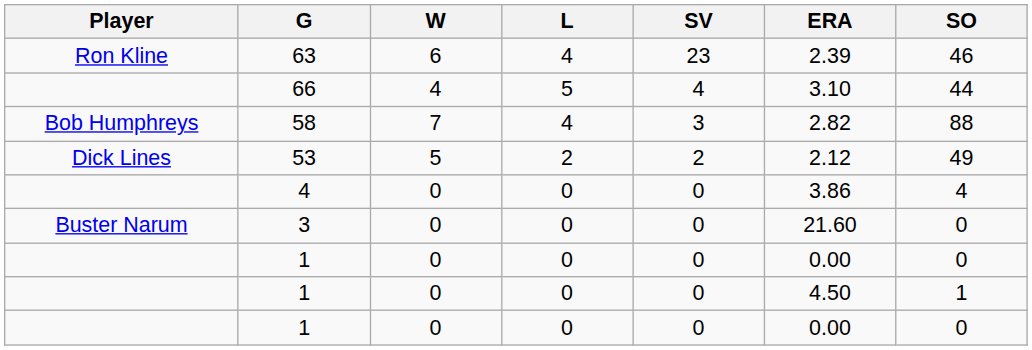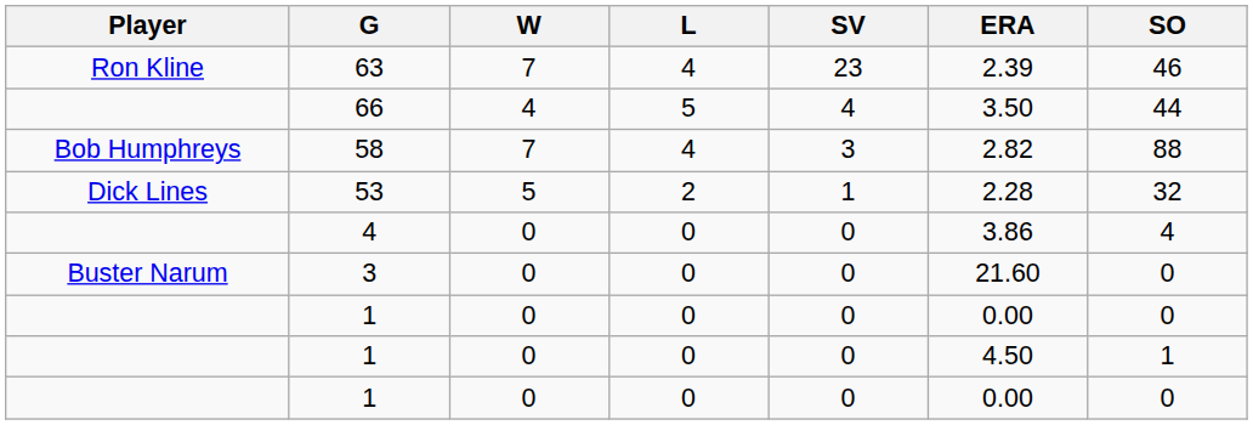 <table class="wikitable sortable">
 <tr>
 <th bgcolor="#DDDDFF" width="16%">Player</th>
 <th bgcolor="#DDDDFF" width="9%">G</th>
 <th bgcolor="#DDDDFF" width="9%">W</th>
 <th bgcolor="#DDDDFF" width="9%">L</th>
 <th bgcolor="#DDDDFF" width="9%">SV</th>
 <th bgcolor="#DDDDFF" width="9%">ERA</th>
 <th bgcolor="#DDDDFF" width="9%">SO</th>
 </tr>
 <tr align="center">
 <td><a href='#'>Ron Kline</a></td>
 <td>63</td>
-<td>6</td>
+<td>7</td>
 <td>4</td>
 <td>23</td>
 <td>2.39</td>
 <td>46</td>
 </tr>
 <tr align=center>
 <td></td>
 <td>66</td>
 <td>4</td>
 <td>5</td>
 <td>4</td>
-<td>3.10</td>
+<td>3.50</td>
 <td>44</td>
 </tr>
 <tr align="center">
 <td><a href='#'>Bob Humphreys</a></td>
 <td>58</td>
 <td>7</td>
 <td>4</td>
 <td>3</td>
 <td>2.82</td>
 <td>88</td>
 </tr>
 <tr align="center">
 <td><a href='#'>Dick Lines</a></td>
 <td>53</td>
 <td>5</td>
 <td>2</td>
-<td>2</td>
-<td>2.12</td>
-<td>49</td>
+<td>1</td>
+<td>2.28</td>
+<td>32</td>
 </tr>
 <tr align="center">
 <td></td>
 <td>4</td>
 <td>0</td>
 <td>0</td>
 <td>0</td>
 <td>3.86</td>
 <td>4</td>
 </tr>
 <tr align="center">
 <td><a href='#'>Buster Narum</a></td>
 <td>3</td>
 <td>0</td>
 <td>0</td>
 <td>0</td>
 <td>21.60</td>
 <td>0</td>
 </tr>
 <tr align="center">
 <td></td>
 <td>1</td>
 <td>0</td>
 <td>0</td>
 <td>0</td>
 <td>0.00</td>
 <td>0</td>
 </tr>
 <tr align="center">
 <td></td>
 <td>1</td>
 <td>0</td>
 <td>0</td>
 <td>0</td>
 <td>4.50</td>
 <td>1</td>
 </tr>
 <tr align="center">
 <td></td>
 <td>1</td>
 <td>0</td>
 <td>0</td>
 <td>0</td>
 <td>0.00</td>
 <td>0</td>
 </tr>
 </table>
